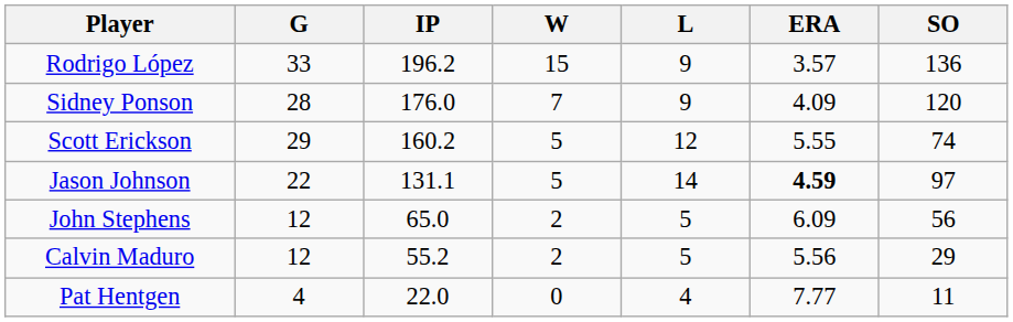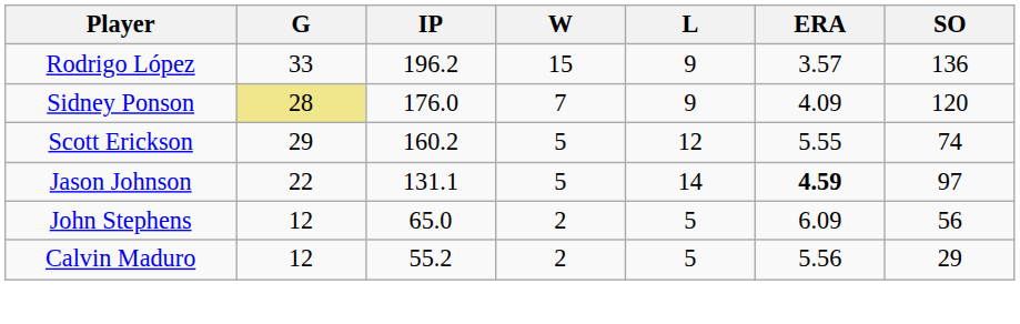 <table class="wikitable sortable">
 <tr>
 <th bgcolor="#DDDDFF" width="16%">Player</th>
 <th bgcolor="#DDDDFF" width="9%">G</th>
 <th bgcolor="#DDDDFF" width="9%">IP</th>
 <th bgcolor="#DDDDFF" width="9%">W</th>
 <th bgcolor="#DDDDFF" width="9%">L</th>
 <th bgcolor="#DDDDFF" width="9%">ERA</th>
 <th bgcolor="#DDDDFF" width="9%">SO</th>
 </tr>
 <tr align=center>
 <td><a href='#'>Rodrigo López</a></td>
 <td>33</td>
 <td>196.2</td>
 <td>15</td>
 <td>9</td>
 <td>3.57</td>
 <td>136</td>
 </tr>
 <tr align=center>
 <td><a href='#'>Sidney Ponson</a></td>
-<td>28</td>
+<td style="background: khaki;">28</td>
 <td>176.0</td>
 <td>7</td>
 <td>9</td>
 <td>4.09</td>
 <td>120</td>
 </tr>
 <tr align=center>
 <td><a href='#'>Scott Erickson</a></td>
 <td>29</td>
 <td>160.2</td>
 <td>5</td>
 <td>12</td>
 <td>5.55</td>
 <td>74</td>
 </tr>
 <tr align=center>
 <td><a href='#'>Jason Johnson</a></td>
 <td>22</td>
 <td>131.1</td>
 <td>5</td>
 <td>14</td>
 <td><strong>4.59</strong></td>
 <td>97</td>
 </tr>
 <tr align=center>
 <td><a href='#'>John Stephens</a></td>
 <td>12</td>
 <td>65.0</td>
 <td>2</td>
 <td>5</td>
 <td>6.09</td>
 <td>56</td>
 </tr>
 <tr align=center>
 <td><a href='#'>Calvin Maduro</a></td>
 <td>12</td>
 <td>55.2</td>
 <td>2</td>
 <td>5</td>
 <td>5.56</td>
 <td>29</td>
 </tr>
-<tr align=center>
-<td><a href='#'>Pat Hentgen</a></td>
-<td>4</td>
-<td>22.0</td>
-<td>0</td>
-<td>4</td>
-<td>7.77</td>
-<td>11</td>
-</tr>
 </table>
